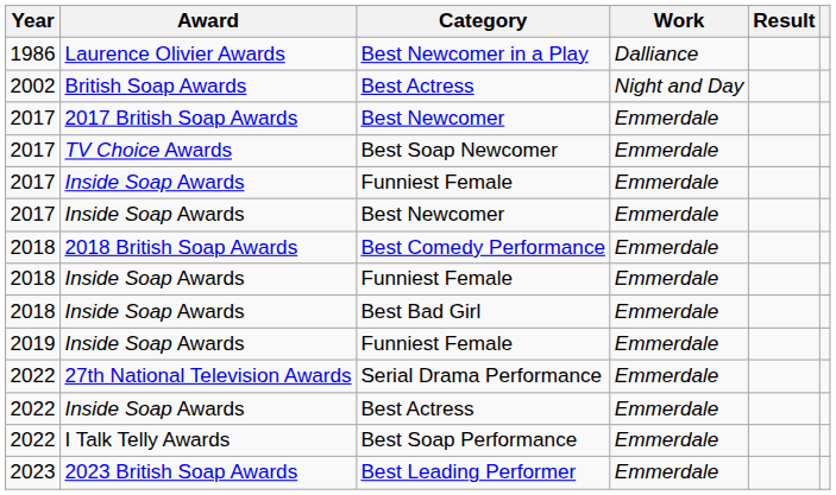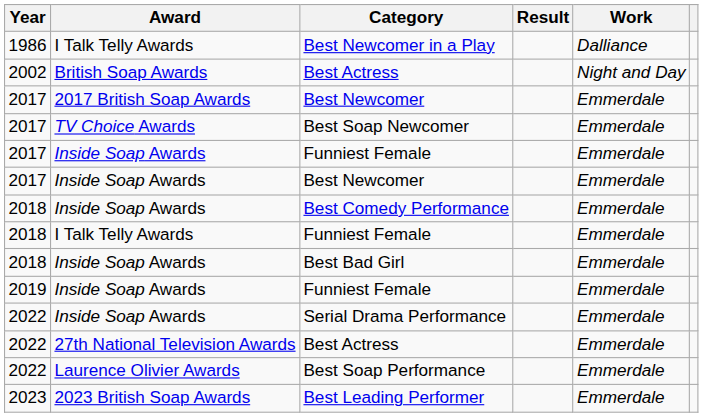 <table class="wikitable sortable">
 <tr>
 <th>Year</th>
 <th>Award</th>
 <th>Category</th>
+<th>Result</th>
 <th>Work</th>
-<th>Result</th>
 <th scope=col class=unsortable></th>
 </tr>
 <tr>
 <td>1986</td>
-<td><a href='#'>Laurence Olivier Awards</a></td>
+<td>I Talk Telly Awards</td>
 <td><a href='#'>Best Newcomer in a Play</a></td>
+<td></td>
 <td><em>Dalliance</em></td>
-<td></td>
 <td align="center"></td>
 </tr>
 <tr>
 <td>2002</td>
 <td><a href='#'>British Soap Awards</a></td>
 <td><a href='#'>Best Actress</a></td>
+<td></td>
 <td><em>Night and Day</em></td>
-<td></td>
 <td align="center"></td>
 </tr>
 <tr>
 <td>2017</td>
 <td><a href='#'>2017 British Soap Awards</a></td>
 <td><a href='#'>Best Newcomer</a></td>
+<td></td>
 <td><em>Emmerdale</em></td>
-<td></td>
 <td align="center"></td>
 </tr>
 <tr>
 <td>2017</td>
 <td><a href='#'><em>TV Choice</em> Awards</a></td>
 <td>Best Soap Newcomer</td>
+<td></td>
 <td><em>Emmerdale</em></td>
-<td></td>
 <td align="center"></td>
 </tr>
 <tr>
 <td>2017</td>
 <td><a href='#'><em>Inside Soap</em> Awards</a></td>
 <td>Funniest Female</td>
+<td></td>
 <td><em>Emmerdale</em></td>
-<td></td>
 <td align="center"></td>
 </tr>
 <tr>
 <td>2017</td>
 <td><em>Inside Soap</em> Awards</td>
 <td>Best Newcomer</td>
+<td></td>
 <td><em>Emmerdale</em></td>
-<td></td>
-<td align="center"></td>
-</tr>
-<tr>
-<td>2018</td>
-<td><a href='#'>2018 British Soap Awards</a></td>
-<td><a href='#'>Best Comedy Performance</a></td>
-<td><em>Emmerdale</em></td>
-<td></td>
 <td align="center"></td>
 </tr>
 <tr>
 <td>2018</td>
 <td><em>Inside Soap</em> Awards</td>
+<td><a href='#'>Best Comedy Performance</a></td>
+<td></td>
+<td><em>Emmerdale</em></td>
+<td align="center"></td>
+</tr>
+<tr>
+<td>2018</td>
+<td>I Talk Telly Awards</td>
 <td>Funniest Female</td>
+<td></td>
 <td><em>Emmerdale</em></td>
-<td></td>
 <td align="center"></td>
 </tr>
 <tr>
 <td>2018</td>
 <td><em>Inside Soap</em> Awards</td>
 <td>Best Bad Girl</td>
+<td></td>
 <td><em>Emmerdale</em></td>
-<td></td>
 <td align="center"></td>
 </tr>
 <tr>
 <td>2019</td>
 <td><em>Inside Soap</em> Awards</td>
 <td>Funniest Female</td>
+<td></td>
 <td><em>Emmerdale</em></td>
+<td align="center"></td>
+</tr>
+<tr>
+<td>2022</td>
+<td><em>Inside Soap</em> Awards</td>
+<td>Serial Drama Performance</td>
 <td></td>
+<td><em>Emmerdale</em></td>
 <td align="center"></td>
 </tr>
 <tr>
 <td>2022</td>
 <td><a href='#'>27th National Television Awards</a></td>
-<td>Serial Drama Performance</td>
+<td>Best Actress</td>
+<td></td>
 <td><em>Emmerdale</em></td>
-<td></td>
 <td align="center"></td>
 </tr>
 <tr>
 <td>2022</td>
-<td><em>Inside Soap</em> Awards</td>
-<td>Best Actress</td>
+<td><a href='#'>Laurence Olivier Awards</a></td>
+<td>Best Soap Performance</td>
+<td></td>
 <td><em>Emmerdale</em></td>
-<td></td>
-<td align="center"></td>
-</tr>
-<tr>
-<td>2022</td>
-<td>I Talk Telly Awards</td>
-<td>Best Soap Performance</td>
-<td><em>Emmerdale</em></td>
-<td></td>
 <td align="center"></td>
 </tr>
 <tr>
 <td>2023</td>
 <td><a href='#'>2023 British Soap Awards</a></td>
 <td><a href='#'>Best Leading Performer</a></td>
+<td></td>
 <td><em>Emmerdale</em></td>
-<td></td>
 <td align="center"></td>
 </tr>
 </table>
